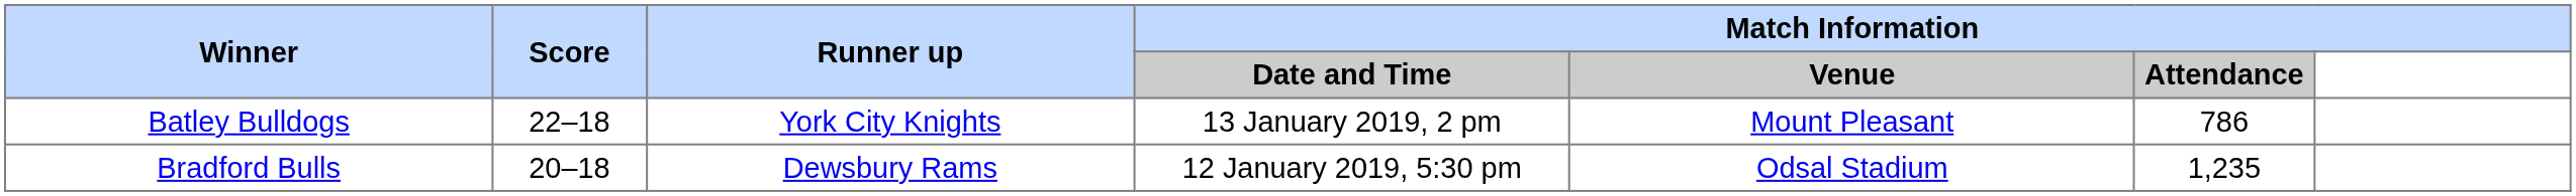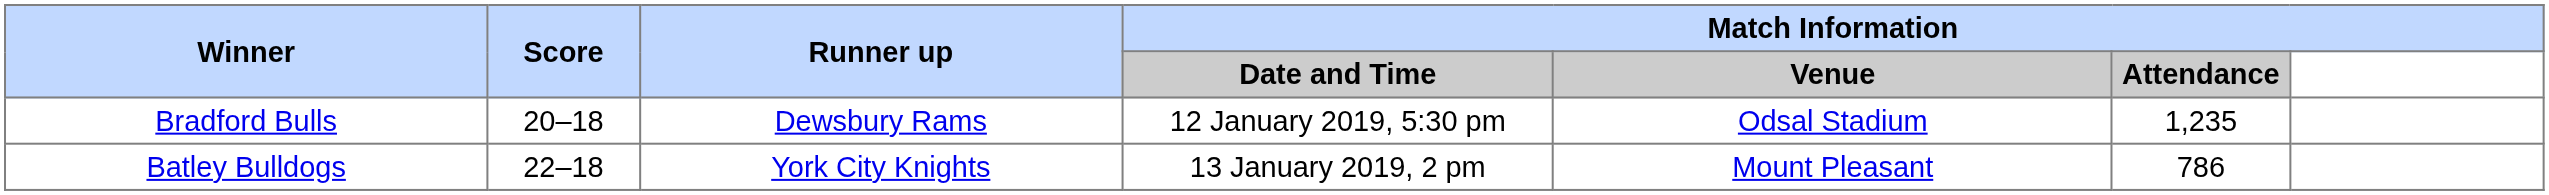 <table border=1 style="border-collapse:collapse; font-size:90%; text-align:center;" cellpadding=3 cellspacing=0 width=100%>
 <tr bgcolor=#C1D8FF>
 <th rowspan=2 width=19%>Winner</th>
 <th rowspan=2 width=6%>Score</th>
 <th rowspan=2 width=19%>Runner up</th>
 <th colspan=4>Match Information</th>
 </tr>
 <tr bgcolor=#CCCCCC>
 <th width=17%>Date and Time</th>
 <th width=22%>Venue</th>
 <th width=7%>Attendance</th>
 </tr>
 <tr>
+<td> <a href='#'>Bradford Bulls</a></td>
+<td>20–18</td>
+<td> <a href='#'>Dewsbury Rams</a></td>
+<td>12 January 2019, 5:30 pm</td>
+<td><a href='#'>Odsal Stadium</a></td>
+<td>1,235</td>
+<td></td>
+</tr>
+<tr>
 <td> <a href='#'>Batley Bulldogs</a></td>
 <td>22–18</td>
 <td> <a href='#'>York City Knights</a></td>
 <td>13 January 2019, 2 pm</td>
 <td><a href='#'>Mount Pleasant</a></td>
 <td>786</td>
 <td></td>
 </tr>
-<tr>
-<td> <a href='#'>Bradford Bulls</a></td>
-<td>20–18</td>
-<td> <a href='#'>Dewsbury Rams</a></td>
-<td>12 January 2019, 5:30 pm</td>
-<td><a href='#'>Odsal Stadium</a></td>
-<td>1,235</td>
-<td></td>
-</tr>
 </table>
